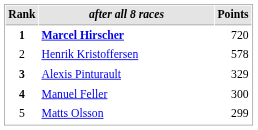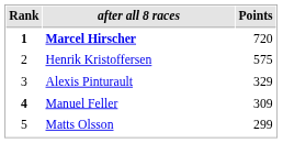 <table cellspacing="1" cellpadding="3" style="border:1px solid #aaa; font-size:86%;">
 <tr style="background:#e4e4e4;">
 <th style="border-bottom:1px solid #aaa; width:10px;">Rank</th>
 <th style="border-bottom:1px solid #aaa; width:200px; white-space:nowrap;"><em>after all 8 races</em></th>
 <th style="border-bottom:1px solid #aaa; width:20px;">Points</th>
 </tr>
 <tr>
 <td style="text-align:center;"><strong>1</strong></td>
 <td><strong> <a href='#'>Marcel Hirscher</a></strong></td>
 <td align="right">720</td>
 </tr>
 <tr>
 <td style="text-align:center;">2</td>
 <td> <a href='#'>Henrik Kristoffersen</a></td>
-<td align="right">578</td>
+<td align="right">575</td>
 </tr>
 <tr>
-<td style="text-align:center;"><strong>3</strong></td>
+<td style="text-align:center;">3</td>
 <td> <a href='#'>Alexis Pinturault</a></td>
 <td align="right">329</td>
 </tr>
 <tr>
 <td style="text-align:center;"><strong>4</strong></td>
 <td> <a href='#'>Manuel Feller</a></td>
-<td align="right">300</td>
+<td align="right">309</td>
 </tr>
 <tr>
 <td style="text-align:center;">5</td>
 <td> <a href='#'>Matts Olsson</a></td>
 <td align="right">299</td>
 </tr>
 <tr>
 </tr>
 </table>
